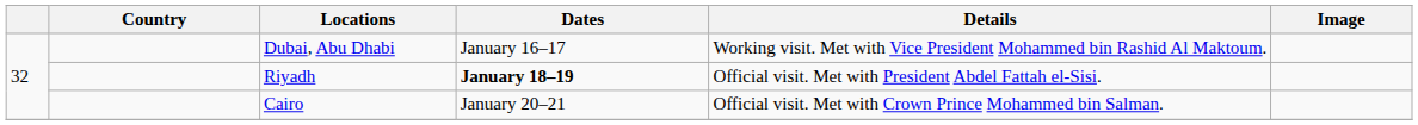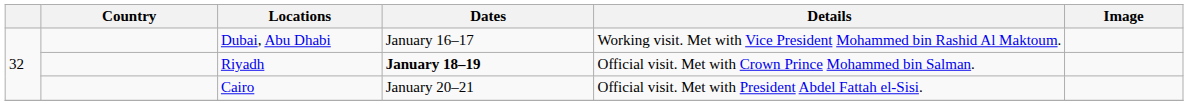 <table class="wikitable" style="margin: 1em auto 1em auto">
 <tr>
 <th style="width: 3%;"></th>
 <th style="width: 15%;">Country</th>
 <th style="width: 14%;">Locations</th>
 <th style="width: 18%;">Dates</th>
 <th style="width: 40%;">Details</th>
 <th style="width: 10%;">Image</th>
 </tr>
 <tr>
 <td rowspan=3>32</td>
 <td></td>
 <td><a href='#'>Dubai</a>, <a href='#'>Abu Dhabi</a></td>
 <td>January 16–17</td>
 <td>Working visit. Met with <a href='#'>Vice President</a> <a href='#'>Mohammed bin Rashid Al Maktoum</a>.</td>
 <td></td>
 </tr>
 <tr>
 <td></td>
 <td><a href='#'>Riyadh</a></td>
 <td><strong>January 18–19</strong></td>
-<td>Official visit. Met with <a href='#'>President</a> <a href='#'>Abdel Fattah el-Sisi</a>.</td>
+<td>Official visit. Met with <a href='#'>Crown Prince</a> <a href='#'>Mohammed bin Salman</a>.</td>
 <td></td>
 </tr>
 <tr>
 <td></td>
 <td><a href='#'>Cairo</a></td>
 <td>January 20–21</td>
-<td>Official visit. Met with <a href='#'>Crown Prince</a> <a href='#'>Mohammed bin Salman</a>.</td>
+<td>Official visit. Met with <a href='#'>President</a> <a href='#'>Abdel Fattah el-Sisi</a>.</td>
 <td></td>
 </tr>
 <tr>
 </tr>
 </table>
